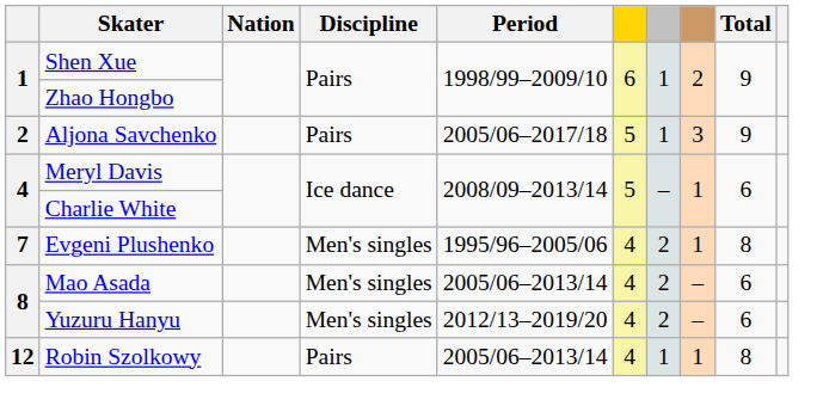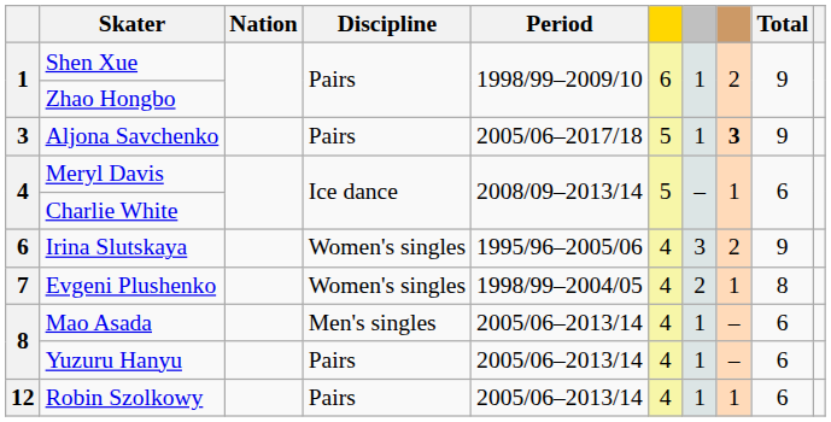 <table class="wikitable unsortable" style="text-align:center">
 <tr>
 <th scope="col"></th>
 <th scope="col">Skater</th>
 <th scope="col">Nation</th>
 <th scope="col">Discipline</th>
 <th scope="col">Period</th>
 <th scope="col" style="width:1em; background-color:gold"></th>
 <th scope="col" style="width:1em;background-color:silver"></th>
 <th scope="col" style="width:1em;background-color:#CC9966"></th>
 <th scope="col">Total</th>
 <th scope="col"></th>
 </tr>
 <tr>
 <th scope="row" rowspan="2">1</th>
 <td align="left"><a href='#'>Shen Xue</a></td>
 <td rowspan="2" align="left"></td>
 <td rowspan="2" align="left">Pairs</td>
 <td rowspan="2" align="left">1998/99–2009/10</td>
 <td rowspan="2" bgcolor="#F7F6A8">6</td>
 <td rowspan="2" bgcolor="#DCE5E5">1</td>
 <td rowspan="2" bgcolor="#FFDAB9">2</td>
 <td rowspan="2">9</td>
 <td rowspan="2"></td>
 </tr>
 <tr>
 <td align="left"><a href='#'>Zhao Hongbo</a></td>
 </tr>
 <tr>
-<th scope="row">2</th>
+<th scope="row">3</th>
 <td align="left"><a href='#'>Aljona Savchenko</a></td>
 <td align="left"></td>
 <td align="left">Pairs</td>
 <td align="left">2005/06–2017/18</td>
 <td bgcolor="#F7F6A8">5</td>
 <td bgcolor="#DCE5E5">1</td>
-<td bgcolor="#FFDAB9">3</td>
+<td bgcolor="#FFDAB9"><strong>3</strong></td>
 <td>9</td>
 <td></td>
 </tr>
 <tr>
 <th scope="row" rowspan="2">4</th>
 <td align="left"><a href='#'>Meryl Davis</a></td>
 <td rowspan="2" align="left"></td>
 <td rowspan="2" align="left">Ice dance</td>
 <td rowspan="2" align="left">2008/09–2013/14</td>
 <td rowspan="2" bgcolor="#F7F6A8">5</td>
 <td rowspan="2" bgcolor="#DCE5E5">–</td>
 <td rowspan="2" bgcolor="#FFDAB9">1</td>
 <td rowspan="2">6</td>
 <td rowspan="2"></td>
 </tr>
 <tr>
 <td align="left"><a href='#'>Charlie White</a></td>
 </tr>
 <tr>
+<th scope="row">6</th>
+<td align="left"><a href='#'>Irina Slutskaya</a></td>
+<td align="left"></td>
+<td align="left">Women's singles</td>
+<td align="left">1995/96–2005/06</td>
+<td bgcolor="#F7F6A8">4</td>
+<td bgcolor="#DCE5E5">3</td>
+<td bgcolor="#FFDAB9">2</td>
+<td>9</td>
+<td></td>
+</tr>
+<tr>
 <th scope="row">7</th>
 <td align="left"><a href='#'>Evgeni Plushenko</a></td>
 <td align="left"></td>
-<td align="left">Men's singles</td>
-<td align="left">1995/96–2005/06</td>
+<td align="left">Women's singles</td>
+<td align="left">1998/99–2004/05</td>
 <td bgcolor="#F7F6A8">4</td>
 <td bgcolor="#DCE5E5">2</td>
 <td bgcolor="#FFDAB9">1</td>
 <td>8</td>
 <td></td>
 </tr>
 <tr>
 <th scope="row" rowspan="2">8</th>
 <td align="left"><a href='#'>Mao Asada</a></td>
 <td align="left"></td>
 <td align="left">Men's singles</td>
 <td align="left">2005/06–2013/14</td>
 <td bgcolor="#F7F6A8">4</td>
-<td bgcolor="#DCE5E5">2</td>
+<td bgcolor="#DCE5E5">1</td>
 <td bgcolor="#FFDAB9">–</td>
 <td>6</td>
 <td></td>
 </tr>
 <tr>
 <td align="left"><a href='#'>Yuzuru Hanyu</a></td>
 <td align="left"></td>
-<td align="left">Men's singles</td>
-<td align="left">2012/13–2019/20</td>
+<td align="left">Pairs</td>
+<td align="left">2005/06–2013/14</td>
 <td bgcolor="#F7F6A8">4</td>
-<td bgcolor="#DCE5E5">2</td>
+<td bgcolor="#DCE5E5">1</td>
 <td bgcolor="#FFDAB9">–</td>
 <td>6</td>
 <td></td>
 </tr>
 <tr>
 <th scope="row">12</th>
 <td align="left"><a href='#'>Robin Szolkowy</a></td>
 <td align="left"></td>
 <td align="left">Pairs</td>
 <td align="left">2005/06–2013/14</td>
 <td bgcolor="#F7F6A8">4</td>
 <td bgcolor="#DCE5E5">1</td>
 <td bgcolor="#FFDAB9">1</td>
-<td>8</td>
+<td>6</td>
 <td></td>
 </tr>
 </table>
